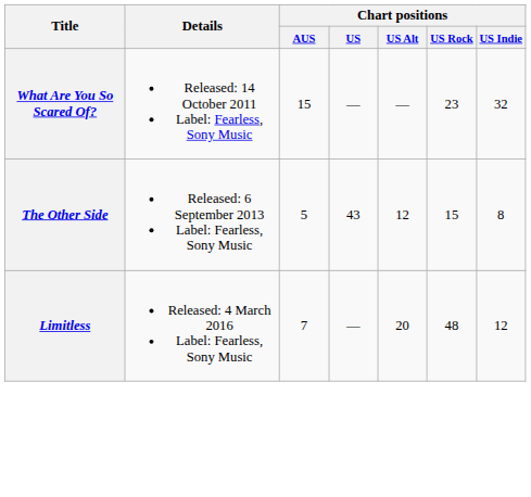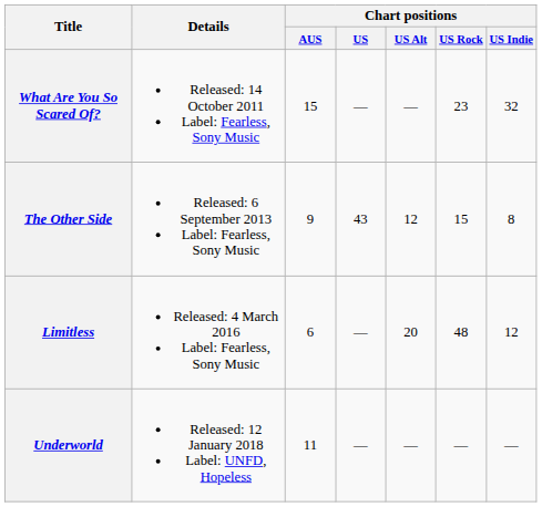 <table class="wikitable plainrowheaders" style="text-align:center">
 <tr>
 <th scope="col" rowspan="2">Title</th>
 <th scope="col" rowspan="2">Details</th>
 <th scope="col" colspan="5">Chart positions</th>
 </tr>
 <tr>
 <th style="width:50px;"><small><a href='#'>AUS</a><br></small></th>
 <th style="width:50px;"><small><a href='#'>US</a></small><br></th>
 <th style="width:50px;"><small><a href='#'>US Alt</a></small><br></th>
 <th style="width:50px;"><small><a href='#'>US Rock</a></small><br></th>
 <th style="width:50px;"><small><a href='#'>US Indie</a><br></small></th>
 </tr>
 <tr>
 <th scope="row"><em><a href='#'>What Are You So Scared Of?</a></em></th>
 <td><br><ul><li>Released: 14 October 2011</li><li>Label: <a href='#'>Fearless</a>, <a href='#'>Sony Music</a></li></ul></td>
 <td>15</td>
 <td>—</td>
 <td>—</td>
 <td>23</td>
 <td>32</td>
 </tr>
 <tr>
 <th scope="row"><em><a href='#'>The Other Side</a></em></th>
 <td><br><ul><li>Released: 6 September 2013</li><li>Label: Fearless, Sony Music</li></ul></td>
-<td>5</td>
+<td>9</td>
 <td>43</td>
 <td>12</td>
 <td>15</td>
 <td>8</td>
 </tr>
 <tr>
 <th scope="row"><em><a href='#'>Limitless</a></em></th>
 <td><br><ul><li>Released: 4 March 2016</li><li>Label: Fearless, Sony Music</li></ul></td>
-<td>7</td>
+<td>6</td>
 <td>—</td>
 <td>20</td>
 <td>48</td>
 <td>12</td>
 </tr>
+<tr>
+<th scope="row"><em><a href='#'>Underworld</a></em></th>
+<td><br><ul><li>Released: 12 January 2018</li><li>Label: <a href='#'>UNFD</a>, <a href='#'>Hopeless</a></li></ul></td>
+<td>11<br></td>
+<td>—</td>
+<td>—</td>
+<td>—</td>
+<td>—</td>
+</tr>
 </table>
